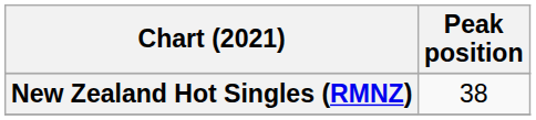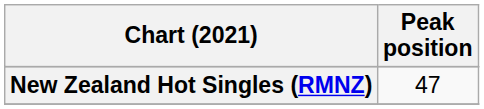 <table class="wikitable sortable plainrowheaders" style="text-align:center">
 <tr>
 <th scope="col">Chart (2021)</th>
 <th scope="col">Peak<br>position</th>
 </tr>
 <tr>
 </tr>
 <tr>
 <th scope="row">New Zealand Hot Singles (<a href='#'>RMNZ</a>)</th>
-<td>38</td>
+<td>47</td>
 </tr>
 <tr>
 </tr>
 <tr>
 </tr>
 </table>
